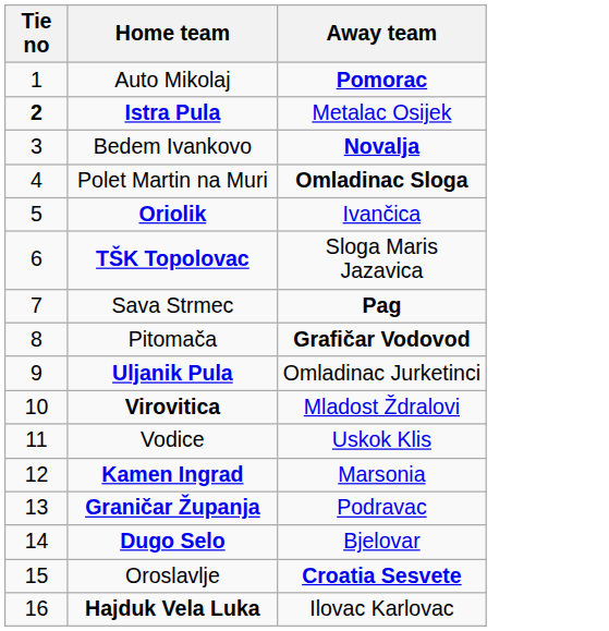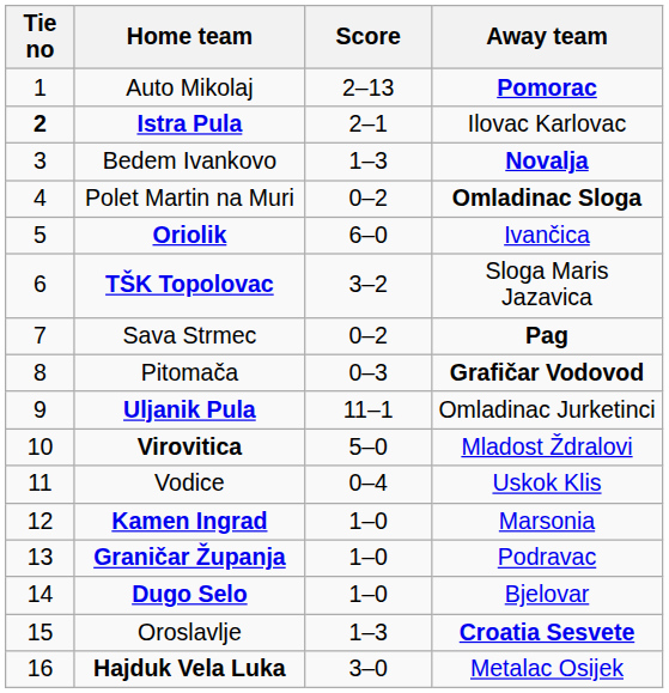 <table class="wikitable" style="text-align: center">
 <tr>
 <th width=40>Tie no</th>
 <th width=150>Home team</th>
+<th width=80>Score</th>
 <th width=150>Away team</th>
 </tr>
 <tr>
 <td>1</td>
 <td>Auto Mikolaj</td>
+<td>2–13</td>
 <td><strong><a href='#'>Pomorac</a></strong></td>
 </tr>
 <tr>
 <td><strong>2</strong></td>
 <td><strong><a href='#'>Istra Pula</a></strong></td>
-<td><a href='#'>Metalac Osijek</a></td>
+<td>2–1</td>
+<td>Ilovac Karlovac</td>
 </tr>
 <tr>
 <td>3</td>
 <td>Bedem Ivankovo</td>
+<td>1–3</td>
 <td><strong><a href='#'>Novalja</a></strong></td>
 </tr>
 <tr>
 <td>4</td>
 <td>Polet Martin na Muri</td>
+<td>0–2</td>
 <td><strong>Omladinac Sloga</strong></td>
 </tr>
 <tr>
 <td>5</td>
 <td><strong><a href='#'>Oriolik</a></strong></td>
+<td>6–0</td>
 <td><a href='#'>Ivančica</a></td>
 </tr>
 <tr>
 <td>6</td>
 <td><strong><a href='#'>TŠK Topolovac</a></strong></td>
+<td>3–2</td>
 <td>Sloga Maris Jazavica</td>
 </tr>
 <tr>
 <td>7</td>
 <td>Sava Strmec</td>
+<td>0–2</td>
 <td><strong>Pag</strong></td>
 </tr>
 <tr>
 <td>8</td>
 <td>Pitomača</td>
+<td>0–3</td>
 <td><strong>Grafičar Vodovod</strong></td>
 </tr>
 <tr>
 <td>9</td>
 <td><strong><a href='#'>Uljanik Pula</a></strong></td>
+<td>11–1</td>
 <td>Omladinac Jurketinci</td>
 </tr>
 <tr>
 <td>10</td>
 <td><strong>Virovitica</strong></td>
+<td>5–0</td>
 <td><a href='#'>Mladost Ždralovi</a></td>
 </tr>
 <tr>
 <td>11</td>
 <td>Vodice</td>
+<td>0–4</td>
 <td><a href='#'>Uskok Klis</a></td>
 </tr>
 <tr>
 <td>12</td>
 <td><strong><a href='#'>Kamen Ingrad</a></strong></td>
+<td>1–0</td>
 <td><a href='#'>Marsonia</a></td>
 </tr>
 <tr>
 <td>13</td>
 <td><strong><a href='#'>Graničar Županja</a></strong></td>
+<td>1–0</td>
 <td><a href='#'>Podravac</a></td>
 </tr>
 <tr>
 <td>14</td>
 <td><strong><a href='#'>Dugo Selo</a></strong></td>
+<td>1–0</td>
 <td><a href='#'>Bjelovar</a></td>
 </tr>
 <tr>
 <td>15</td>
 <td>Oroslavlje</td>
+<td>1–3</td>
 <td><strong><a href='#'>Croatia Sesvete</a></strong></td>
 </tr>
 <tr>
 <td>16</td>
 <td><strong>Hajduk Vela Luka</strong></td>
-<td>Ilovac Karlovac</td>
+<td>3–0</td>
+<td><a href='#'>Metalac Osijek</a></td>
 </tr>
 </table>
